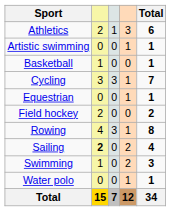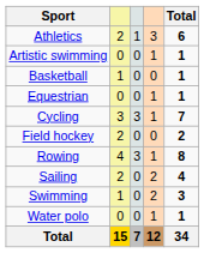 <table class=wikitable style=font-size:85%;float:right;text-align:center>
 <tr>
 <th>Sport</th>
 <td bgcolor=F7F6A8></td>
 <td bgcolor=DCE5E5></td>
 <td bgcolor=FFDAB9></td>
 <th>Total</th>
 </tr>
 <tr>
 <td><a href='#'>Athletics</a></td>
 <td bgcolor=F7F6A8>2</td>
 <td bgcolor=DCE5E5>1</td>
 <td bgcolor=FFDAB9>3</td>
 <td><strong>6</strong></td>
 </tr>
 <tr>
 <td><a href='#'>Artistic swimming</a></td>
 <td bgcolor=F7F6A8>0</td>
 <td bgcolor=DCE5E5>0</td>
 <td bgcolor=FFDAB9>1</td>
 <td><strong>1</strong></td>
 </tr>
 <tr>
 <td><a href='#'>Basketball</a></td>
 <td bgcolor=F7F6A8>1</td>
 <td bgcolor=DCE5E5>0</td>
 <td bgcolor=FFDAB9>0</td>
 <td><strong>1</strong></td>
 </tr>
 <tr>
+<td><a href='#'>Equestrian</a></td>
+<td bgcolor=F7F6A8>0</td>
+<td bgcolor=DCE5E5>0</td>
+<td bgcolor=FFDAB9>1</td>
+<td><strong>1</strong></td>
+</tr>
+<tr>
 <td><a href='#'>Cycling</a></td>
 <td bgcolor=F7F6A8>3</td>
 <td bgcolor=DCE5E5>3</td>
 <td bgcolor=FFDAB9>1</td>
 <td><strong>7</strong></td>
-</tr>
-<tr>
-<td><a href='#'>Equestrian</a></td>
-<td bgcolor=F7F6A8>0</td>
-<td bgcolor=DCE5E5>0</td>
-<td bgcolor=FFDAB9>1</td>
-<td><strong>1</strong></td>
 </tr>
 <tr>
 <td><a href='#'>Field hockey</a></td>
 <td bgcolor=F7F6A8>2</td>
 <td bgcolor=DCE5E5>0</td>
 <td bgcolor=FFDAB9>0</td>
 <td><strong>2</strong></td>
 </tr>
 <tr>
 <td><a href='#'>Rowing</a></td>
 <td bgcolor=F7F6A8>4</td>
 <td bgcolor=DCE5E5>3</td>
 <td bgcolor=FFDAB9>1</td>
 <td><strong>8</strong></td>
 </tr>
 <tr>
 <td><a href='#'>Sailing</a></td>
-<td bgcolor=F7F6A8><strong>2</strong></td>
+<td bgcolor=F7F6A8>2</td>
 <td bgcolor=DCE5E5>0</td>
 <td bgcolor=FFDAB9>2</td>
 <td><strong>4</strong></td>
 </tr>
 <tr>
 <td><a href='#'>Swimming</a></td>
 <td bgcolor=F7F6A8>1</td>
 <td bgcolor=DCE5E5>0</td>
 <td bgcolor=FFDAB9>2</td>
 <td><strong>3</strong></td>
 </tr>
 <tr>
 <td><a href='#'>Water polo</a></td>
 <td bgcolor=F7F6A8>0</td>
 <td bgcolor=DCE5E5>0</td>
 <td bgcolor=FFDAB9>1</td>
 <td><strong>1</strong></td>
 </tr>
 <tr>
 <th>Total</th>
 <th style=background:gold>15</th>
 <th style=background:silver>7</th>
 <th style=background:#c96>12</th>
 <th>34</th>
 </tr>
 </table>
